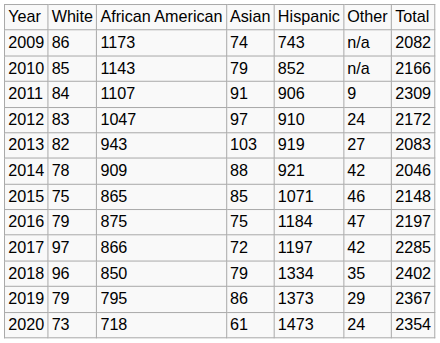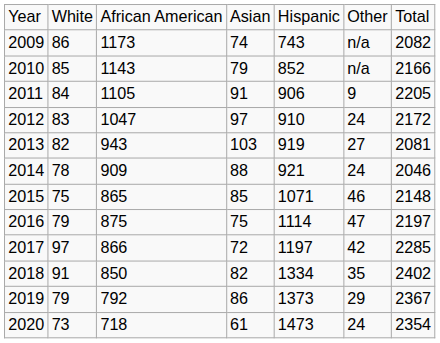 <table class="wikitable">
 <tr>
 <td>Year</td>
 <td>White</td>
 <td>African American</td>
 <td>Asian</td>
 <td>Hispanic</td>
 <td>Other</td>
 <td>Total</td>
 </tr>
 <tr>
 <td>2009</td>
 <td>86</td>
 <td>1173</td>
 <td>74</td>
 <td>743</td>
 <td>n/a</td>
 <td>2082</td>
 </tr>
 <tr>
 <td>2010</td>
 <td>85</td>
 <td>1143</td>
 <td>79</td>
 <td>852</td>
 <td>n/a</td>
 <td>2166</td>
 </tr>
 <tr>
 <td>2011</td>
 <td>84</td>
-<td>1107</td>
+<td>1105</td>
 <td>91</td>
 <td>906</td>
 <td>9</td>
-<td>2309</td>
+<td>2205</td>
 </tr>
 <tr>
 <td>2012</td>
 <td>83</td>
 <td>1047</td>
 <td>97</td>
 <td>910</td>
 <td>24</td>
 <td>2172</td>
 </tr>
 <tr>
 <td>2013</td>
 <td>82</td>
 <td>943</td>
 <td>103</td>
 <td>919</td>
 <td>27</td>
-<td>2083</td>
+<td>2081</td>
 </tr>
 <tr>
 <td>2014</td>
 <td>78</td>
 <td>909</td>
 <td>88</td>
 <td>921</td>
-<td>42</td>
+<td>24</td>
 <td>2046</td>
 </tr>
 <tr>
 <td>2015</td>
 <td>75</td>
 <td>865</td>
 <td>85</td>
 <td>1071</td>
 <td>46</td>
 <td>2148</td>
 </tr>
 <tr>
 <td>2016</td>
 <td>79</td>
 <td>875</td>
 <td>75</td>
-<td>1184</td>
+<td>1114</td>
 <td>47</td>
 <td>2197</td>
 </tr>
 <tr>
 <td>2017</td>
 <td>97</td>
 <td>866</td>
 <td>72</td>
 <td>1197</td>
 <td>42</td>
 <td>2285</td>
 </tr>
 <tr>
 <td>2018</td>
-<td>96</td>
+<td>91</td>
 <td>850</td>
-<td>79</td>
+<td>82</td>
 <td>1334</td>
 <td>35</td>
 <td>2402</td>
 </tr>
 <tr>
 <td>2019</td>
 <td>79</td>
-<td>795</td>
+<td>792</td>
 <td>86</td>
 <td>1373</td>
 <td>29</td>
 <td>2367</td>
 </tr>
 <tr>
 <td>2020</td>
 <td>73</td>
 <td>718</td>
 <td>61</td>
 <td>1473</td>
 <td>24</td>
 <td>2354</td>
 </tr>
 </table>
